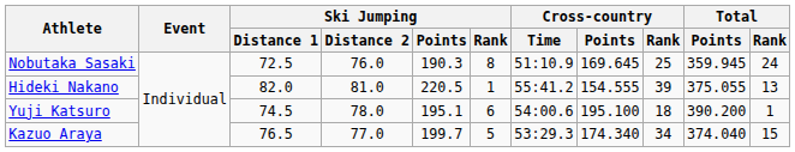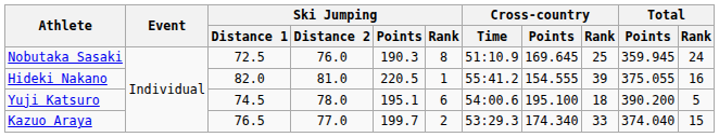 <table class="wikitable" style="font-size:90%">
 <tr>
 <th rowspan="2">Athlete</th>
 <th rowspan="2">Event</th>
 <th colspan="4">Ski Jumping</th>
 <th colspan="3">Cross-country</th>
 <th colspan="2">Total</th>
 </tr>
 <tr>
 <th>Distance 1</th>
 <th>Distance 2</th>
 <th>Points</th>
 <th>Rank</th>
 <th>Time</th>
 <th>Points</th>
 <th>Rank</th>
 <th>Points</th>
 <th>Rank</th>
 </tr>
 <tr>
 <td><a href='#'>Nobutaka Sasaki</a></td>
 <td rowspan="4">Individual</td>
 <td align="center">72.5</td>
 <td align="center">76.0</td>
 <td align="center">190.3</td>
 <td align="center">8</td>
 <td align="center">51:10.9</td>
 <td align="center">169.645</td>
 <td align="center">25</td>
 <td align="center">359.945</td>
 <td align="center">24</td>
 </tr>
 <tr>
 <td><a href='#'>Hideki Nakano</a></td>
 <td align="center">82.0</td>
 <td align="center">81.0</td>
 <td align="center">220.5</td>
 <td align="center">1</td>
 <td align="center">55:41.2</td>
 <td align="center">154.555</td>
 <td align="center">39</td>
 <td align="center">375.055</td>
-<td align="center">13</td>
+<td align="center">16</td>
 </tr>
 <tr>
 <td><a href='#'>Yuji Katsuro</a></td>
 <td align="center">74.5</td>
 <td align="center">78.0</td>
 <td align="center">195.1</td>
 <td align="center">6</td>
 <td align="center">54:00.6</td>
 <td align="center">195.100</td>
 <td align="center">18</td>
 <td align="center">390.200</td>
-<td align="center">1</td>
+<td align="center">5</td>
 </tr>
 <tr>
 <td><a href='#'>Kazuo Araya</a></td>
 <td align="center">76.5</td>
 <td align="center">77.0</td>
 <td align="center">199.7</td>
-<td align="center">5</td>
+<td align="center">2</td>
 <td align="center">53:29.3</td>
 <td align="center">174.340</td>
-<td align="center">34</td>
+<td align="center">33</td>
 <td align="center">374.040</td>
 <td align="center">15</td>
 </tr>
 </table>
